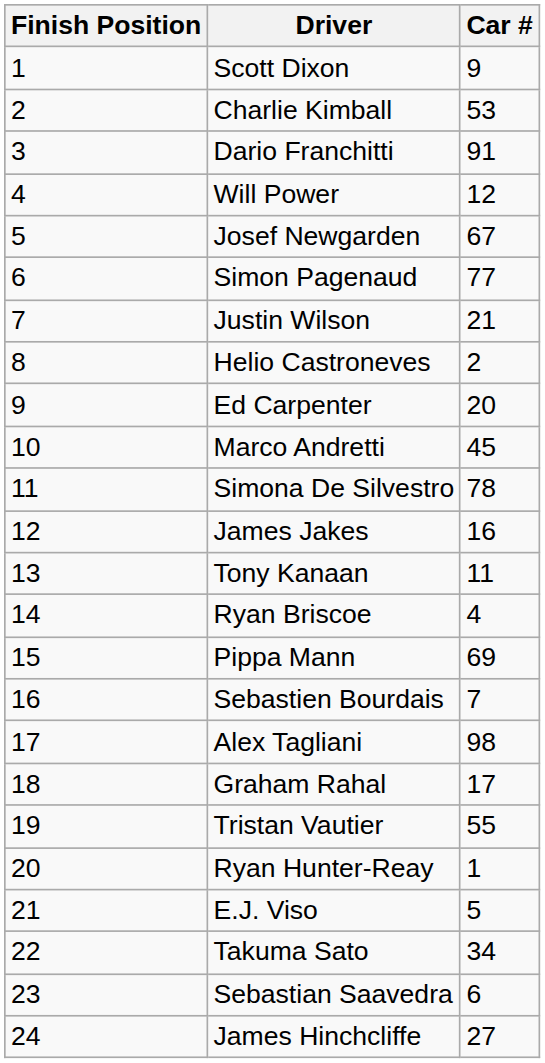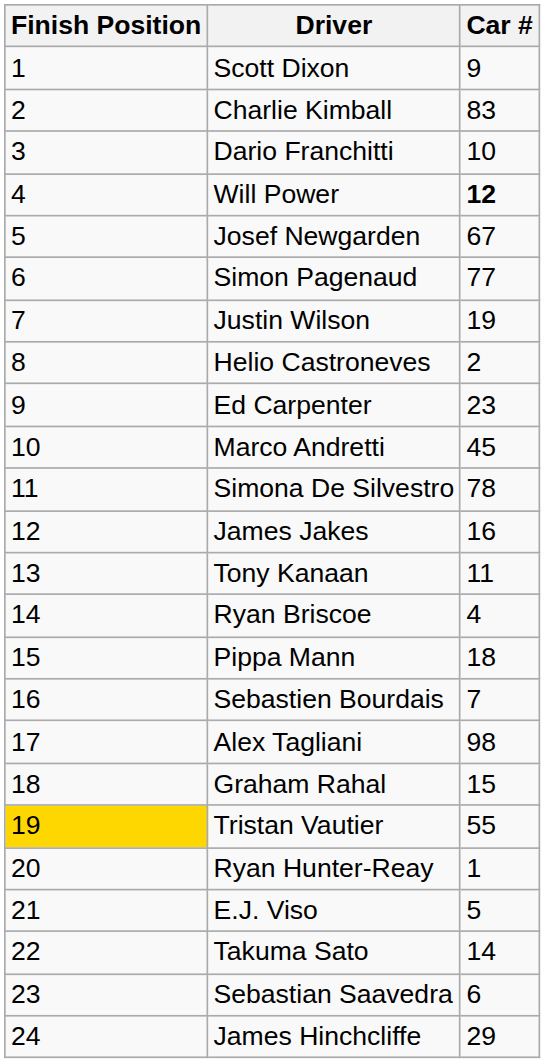 <table class="wikitable">
 <tr>
 <th>Finish Position</th>
 <th>Driver</th>
 <th>Car #</th>
 </tr>
 <tr>
 <td>1</td>
 <td>Scott Dixon</td>
 <td>9</td>
 </tr>
 <tr>
 <td>2</td>
 <td>Charlie Kimball</td>
-<td>53</td>
+<td>83</td>
 </tr>
 <tr>
 <td>3</td>
 <td>Dario Franchitti</td>
-<td>91</td>
+<td>10</td>
 </tr>
 <tr>
 <td>4</td>
 <td>Will Power</td>
-<td>12</td>
+<td><strong>12</strong></td>
 </tr>
 <tr>
 <td>5</td>
 <td>Josef Newgarden</td>
 <td>67</td>
 </tr>
 <tr>
 <td>6</td>
 <td>Simon Pagenaud</td>
 <td>77</td>
 </tr>
 <tr>
 <td>7</td>
 <td>Justin Wilson</td>
-<td>21</td>
+<td>19</td>
 </tr>
 <tr>
 <td>8</td>
 <td>Helio Castroneves</td>
 <td>2</td>
 </tr>
 <tr>
 <td>9</td>
 <td>Ed Carpenter</td>
-<td>20</td>
+<td>23</td>
 </tr>
 <tr>
 <td>10</td>
 <td>Marco Andretti</td>
 <td>45</td>
 </tr>
 <tr>
 <td>11</td>
 <td>Simona De Silvestro</td>
 <td>78</td>
 </tr>
 <tr>
 <td>12</td>
 <td>James Jakes</td>
 <td>16</td>
 </tr>
 <tr>
 <td>13</td>
 <td>Tony Kanaan</td>
 <td>11</td>
 </tr>
 <tr>
 <td>14</td>
 <td>Ryan Briscoe</td>
 <td>4</td>
 </tr>
 <tr>
 <td>15</td>
 <td>Pippa Mann</td>
-<td>69</td>
+<td>18</td>
 </tr>
 <tr>
 <td>16</td>
 <td>Sebastien Bourdais</td>
 <td>7</td>
 </tr>
 <tr>
 <td>17</td>
 <td>Alex Tagliani</td>
 <td>98</td>
 </tr>
 <tr>
 <td>18</td>
 <td>Graham Rahal</td>
-<td>17</td>
+<td>15</td>
 </tr>
 <tr>
-<td>19</td>
+<td style="background: gold;">19</td>
 <td>Tristan Vautier</td>
 <td>55</td>
 </tr>
 <tr>
 <td>20</td>
 <td>Ryan Hunter-Reay</td>
 <td>1</td>
 </tr>
 <tr>
 <td>21</td>
 <td>E.J. Viso</td>
 <td>5</td>
 </tr>
 <tr>
 <td>22</td>
 <td>Takuma Sato</td>
-<td>34</td>
+<td>14</td>
 </tr>
 <tr>
 <td>23</td>
 <td>Sebastian Saavedra</td>
 <td>6</td>
 </tr>
 <tr>
 <td>24</td>
 <td>James Hinchcliffe</td>
-<td>27</td>
+<td>29</td>
 </tr>
 </table>
